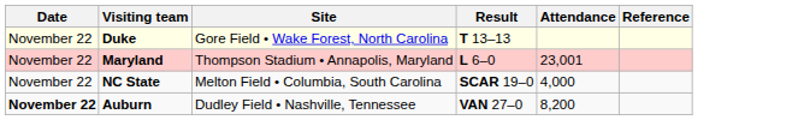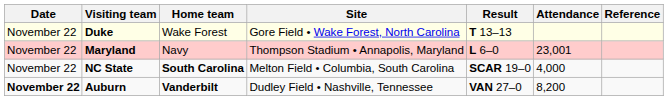 <table class="wikitable" style="font-size:95%;">
 <tr>
 <th>Date</th>
 <th>Visiting team</th>
+<th>Home team</th>
 <th>Site</th>
 <th>Result</th>
 <th>Attendance</th>
 <th class="unsortable">Reference</th>
 </tr>
 <tr bgcolor=ffffe6>
 <td>November 22</td>
 <td><strong>Duke</strong></td>
+<td>Wake Forest</td>
 <td>Gore Field • <a href='#'>Wake Forest, North Carolina</a></td>
 <td><strong>T</strong> 13–13</td>
 <td></td>
 <td></td>
 </tr>
 <tr bgcolor=ffcccc>
 <td>November 22</td>
 <td><strong>Maryland</strong></td>
+<td>Navy</td>
 <td>Thompson Stadium • Annapolis, Maryland</td>
 <td><strong>L</strong> 6–0</td>
 <td>23,001</td>
 <td></td>
 </tr>
 <tr bgcolor=>
 <td>November 22</td>
 <td><strong>NC State</strong></td>
+<td><strong>South Carolina</strong></td>
 <td>Melton Field • Columbia, South Carolina</td>
 <td><strong>SCAR</strong> 19–0</td>
 <td>4,000</td>
 <td></td>
 </tr>
 <tr bgcolor=>
 <td><strong>November 22</strong></td>
 <td><strong>Auburn</strong></td>
+<td><strong>Vanderbilt</strong></td>
 <td>Dudley Field • Nashville, Tennessee</td>
 <td><strong>VAN</strong> 27–0</td>
 <td>8,200</td>
 <td></td>
 </tr>
 </table>
